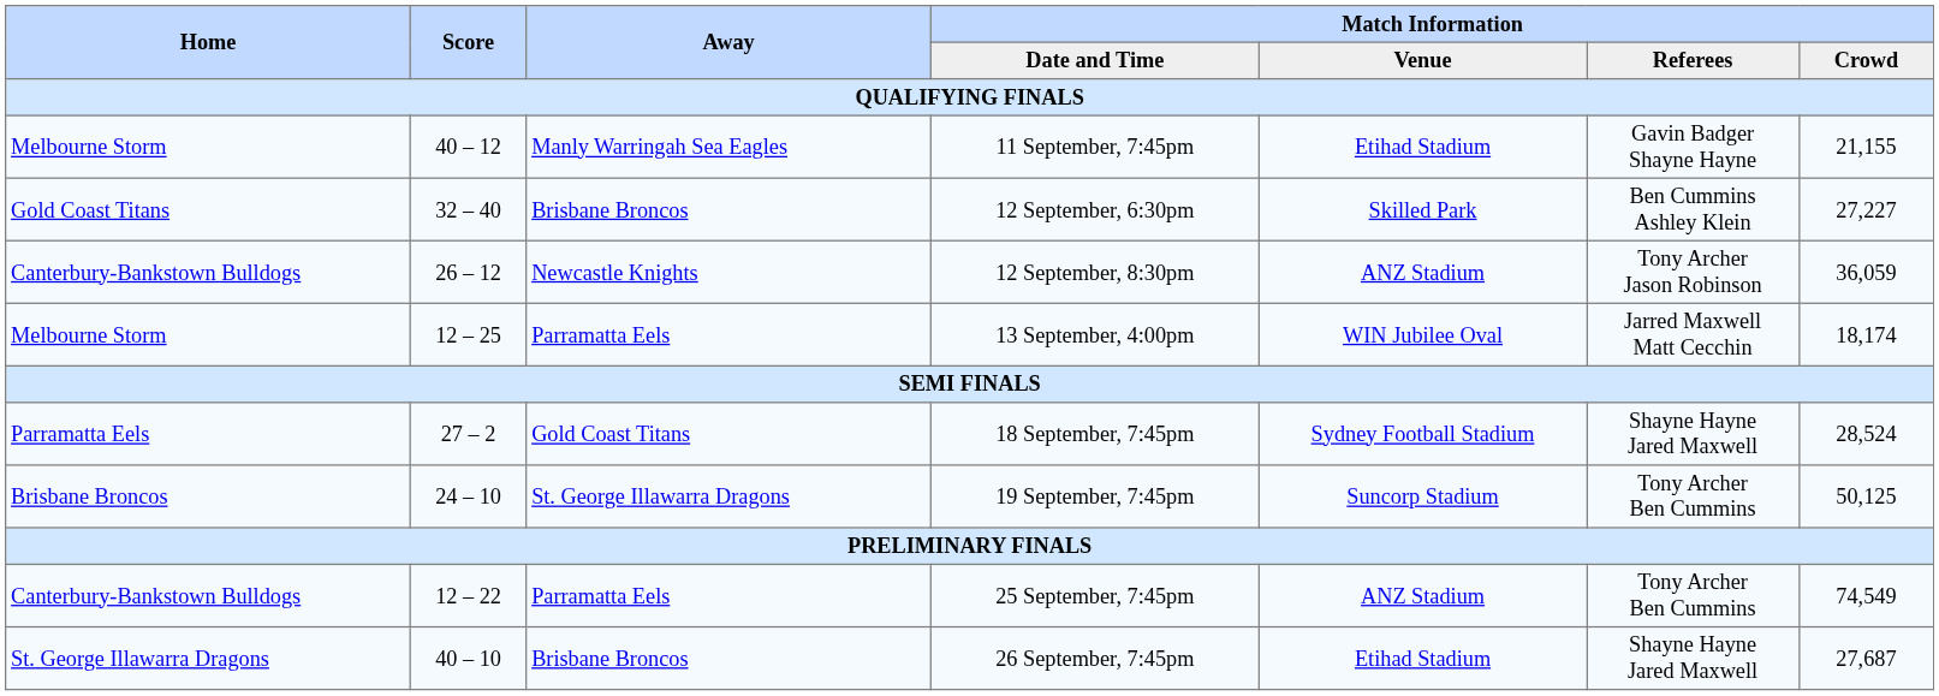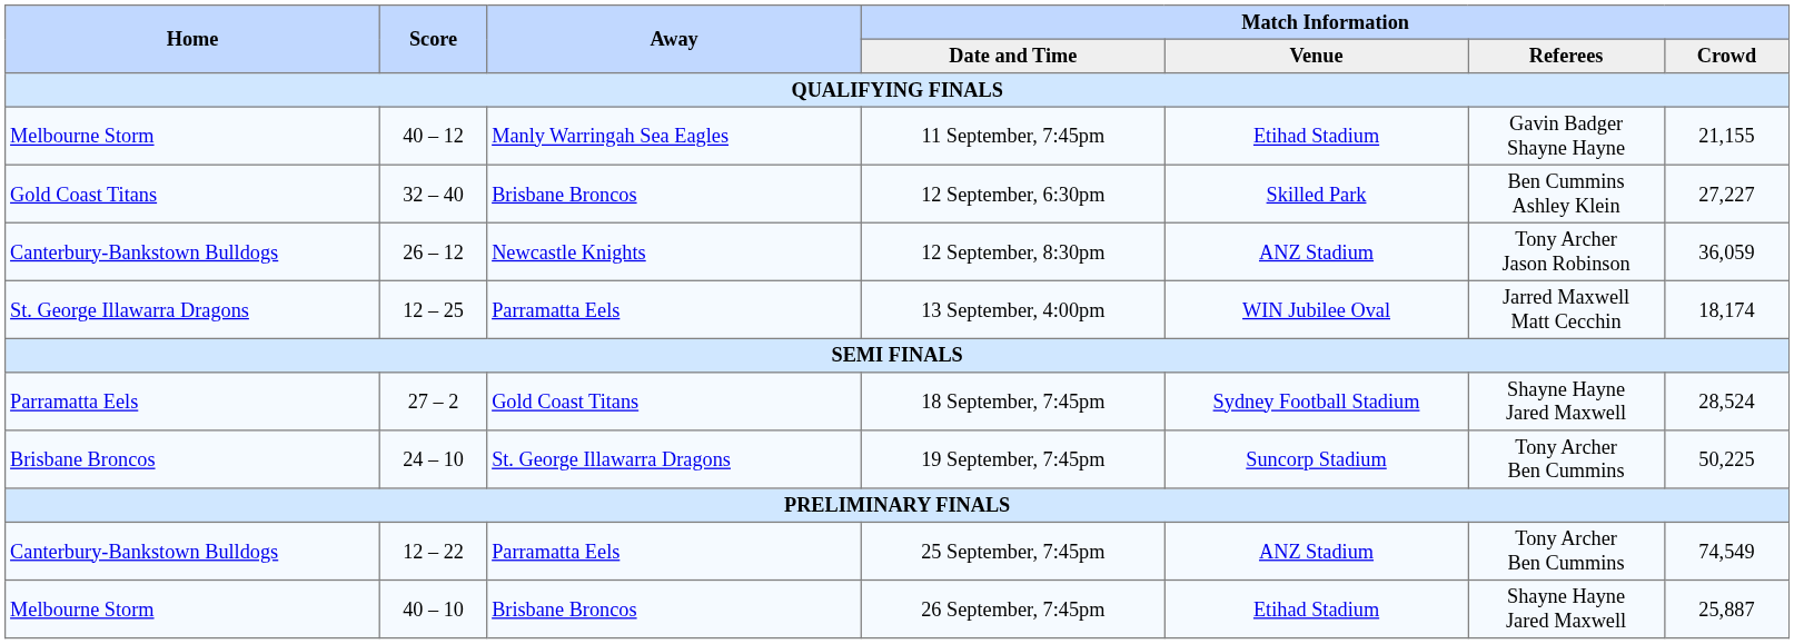 <table border="1" cellpadding="3" cellspacing="0" style="border-collapse:collapse; font-size:90%; text-align:center; width:100%;">
 <tr style="background:#c1d8ff;">
 <th rowspan="2" style="width:21%;">Home</th>
 <th rowspan="2" style="width:6%;">Score</th>
 <th rowspan="2" style="width:21%;">Away</th>
 <th colspan=6>Match Information</th>
 </tr>
 <tr style="background:#efefef;">
 <th width=17%>Date and Time</th>
 <th width=17%>Venue</th>
 <th width=11%>Referees</th>
 <th width=7%>Crowd</th>
 </tr>
 <tr style="background:#d0e7ff;">
 <td colspan=7><strong>QUALIFYING FINALS</strong></td>
 </tr>
 <tr style="background:#f5faff;">
 <td align=left> <a href='#'>Melbourne Storm</a></td>
 <td>40 – 12</td>
 <td align=left> <a href='#'>Manly Warringah Sea Eagles</a></td>
 <td>11 September, 7:45pm</td>
 <td><a href='#'>Etihad Stadium</a></td>
 <td>Gavin Badger<br>Shayne Hayne</td>
 <td>21,155</td>
 </tr>
 <tr style="background:#f5faff;">
 <td align=left> <a href='#'>Gold Coast Titans</a></td>
 <td>32 – 40</td>
 <td align=left> <a href='#'>Brisbane Broncos</a></td>
 <td>12 September, 6:30pm</td>
 <td><a href='#'>Skilled Park</a></td>
 <td>Ben Cummins<br>Ashley Klein</td>
 <td>27,227</td>
 </tr>
 <tr style="background:#f5faff;">
 <td align=left> <a href='#'>Canterbury-Bankstown Bulldogs</a></td>
 <td>26 – 12</td>
 <td align=left> <a href='#'>Newcastle Knights</a></td>
 <td>12 September, 8:30pm</td>
 <td><a href='#'>ANZ Stadium</a></td>
 <td>Tony Archer<br>Jason Robinson</td>
 <td>36,059</td>
 </tr>
 <tr style="background:#f5faff;">
-<td align=left> <a href='#'>Melbourne Storm</a></td>
+<td align=left> <a href='#'>St. George Illawarra Dragons</a></td>
 <td>12 – 25</td>
 <td align=left> <a href='#'>Parramatta Eels</a></td>
 <td>13 September, 4:00pm</td>
 <td><a href='#'>WIN Jubilee Oval</a></td>
 <td>Jarred Maxwell<br>Matt Cecchin</td>
 <td>18,174</td>
 </tr>
 <tr style="background:#d0e7ff;">
 <td colspan=7><strong>SEMI FINALS</strong></td>
 </tr>
 <tr style="background:#f5faff;">
 <td align=left> <a href='#'>Parramatta Eels</a></td>
 <td>27 – 2</td>
 <td align=left> <a href='#'>Gold Coast Titans</a></td>
 <td>18 September, 7:45pm</td>
 <td><a href='#'>Sydney Football Stadium</a></td>
 <td>Shayne Hayne<br>Jared Maxwell</td>
 <td>28,524</td>
 </tr>
 <tr style="background:#f5faff;">
 <td align=left> <a href='#'>Brisbane Broncos</a></td>
 <td>24 – 10</td>
 <td align=left> <a href='#'>St. George Illawarra Dragons</a></td>
 <td>19 September, 7:45pm</td>
 <td><a href='#'>Suncorp Stadium</a></td>
 <td>Tony Archer<br>Ben Cummins</td>
-<td>50,125</td>
+<td>50,225</td>
 </tr>
 <tr style="background:#d0e7ff;">
 <td colspan=7><strong>PRELIMINARY FINALS</strong></td>
 </tr>
 <tr style="background:#f5faff;">
 <td align=left> <a href='#'>Canterbury-Bankstown Bulldogs</a></td>
 <td>12 – 22</td>
 <td align=left> <a href='#'>Parramatta Eels</a></td>
 <td>25 September, 7:45pm</td>
 <td><a href='#'>ANZ Stadium</a></td>
 <td>Tony Archer<br>Ben Cummins</td>
 <td>74,549</td>
 </tr>
 <tr style="background:#f5faff;">
-<td align=left> <a href='#'>St. George Illawarra Dragons</a></td>
+<td align=left> <a href='#'>Melbourne Storm</a></td>
 <td>40 – 10</td>
 <td align=left> <a href='#'>Brisbane Broncos</a></td>
 <td>26 September, 7:45pm</td>
 <td><a href='#'>Etihad Stadium</a></td>
 <td>Shayne Hayne<br>Jared Maxwell</td>
-<td>27,687</td>
+<td>25,887</td>
 </tr>
 </table>
